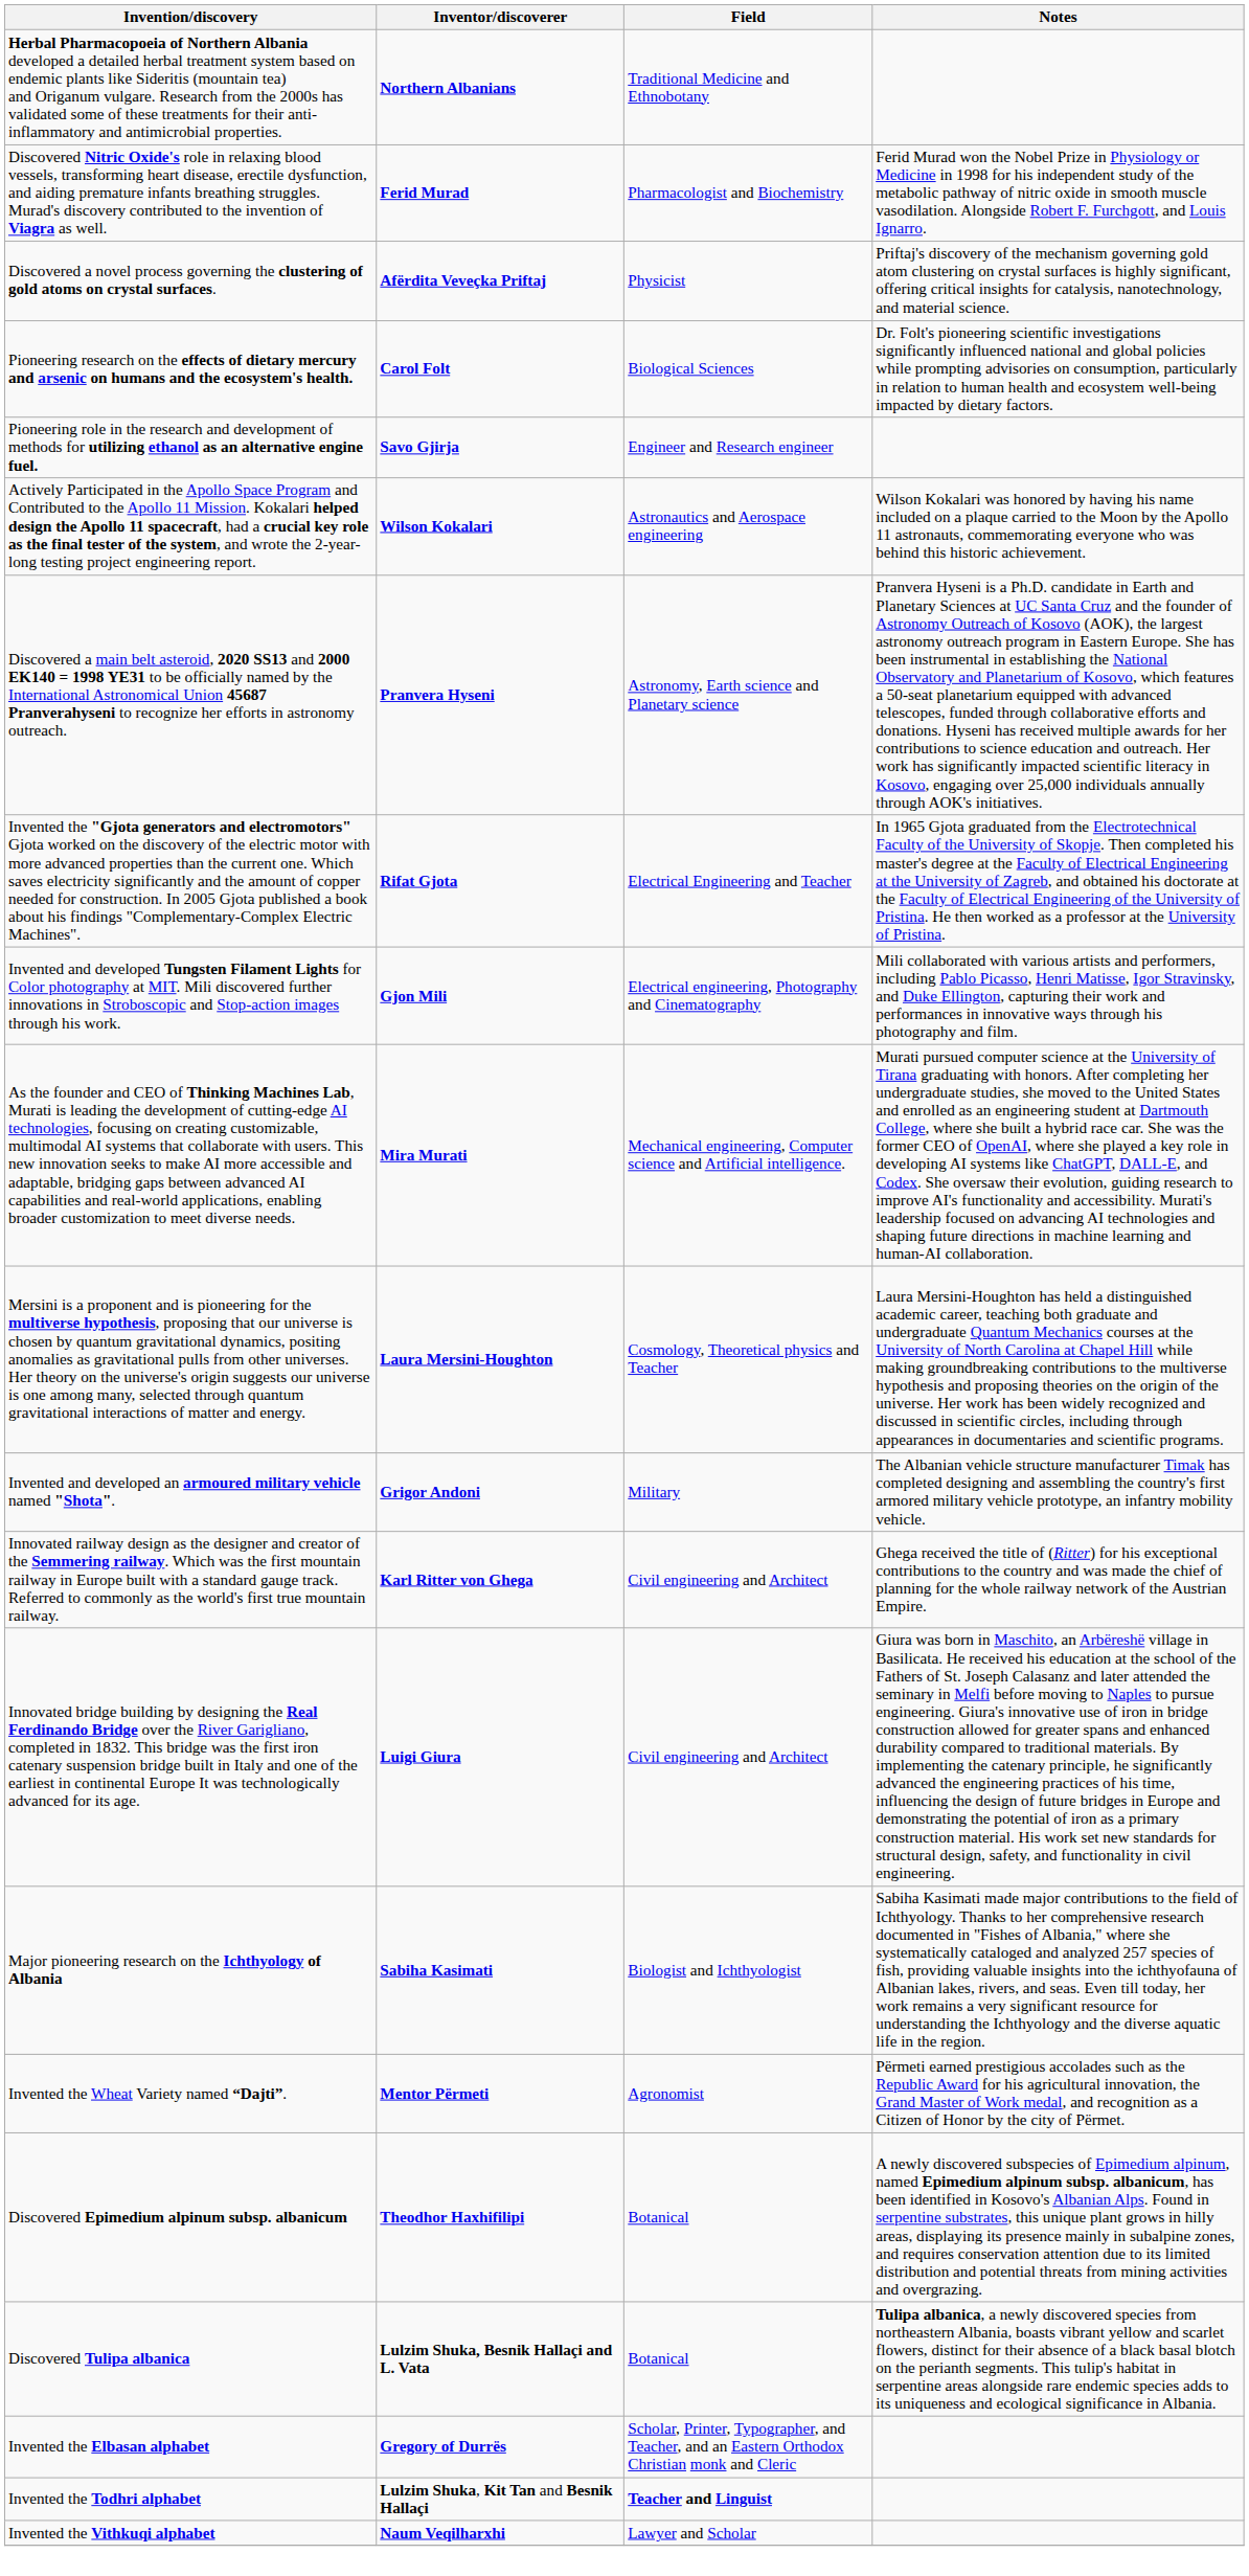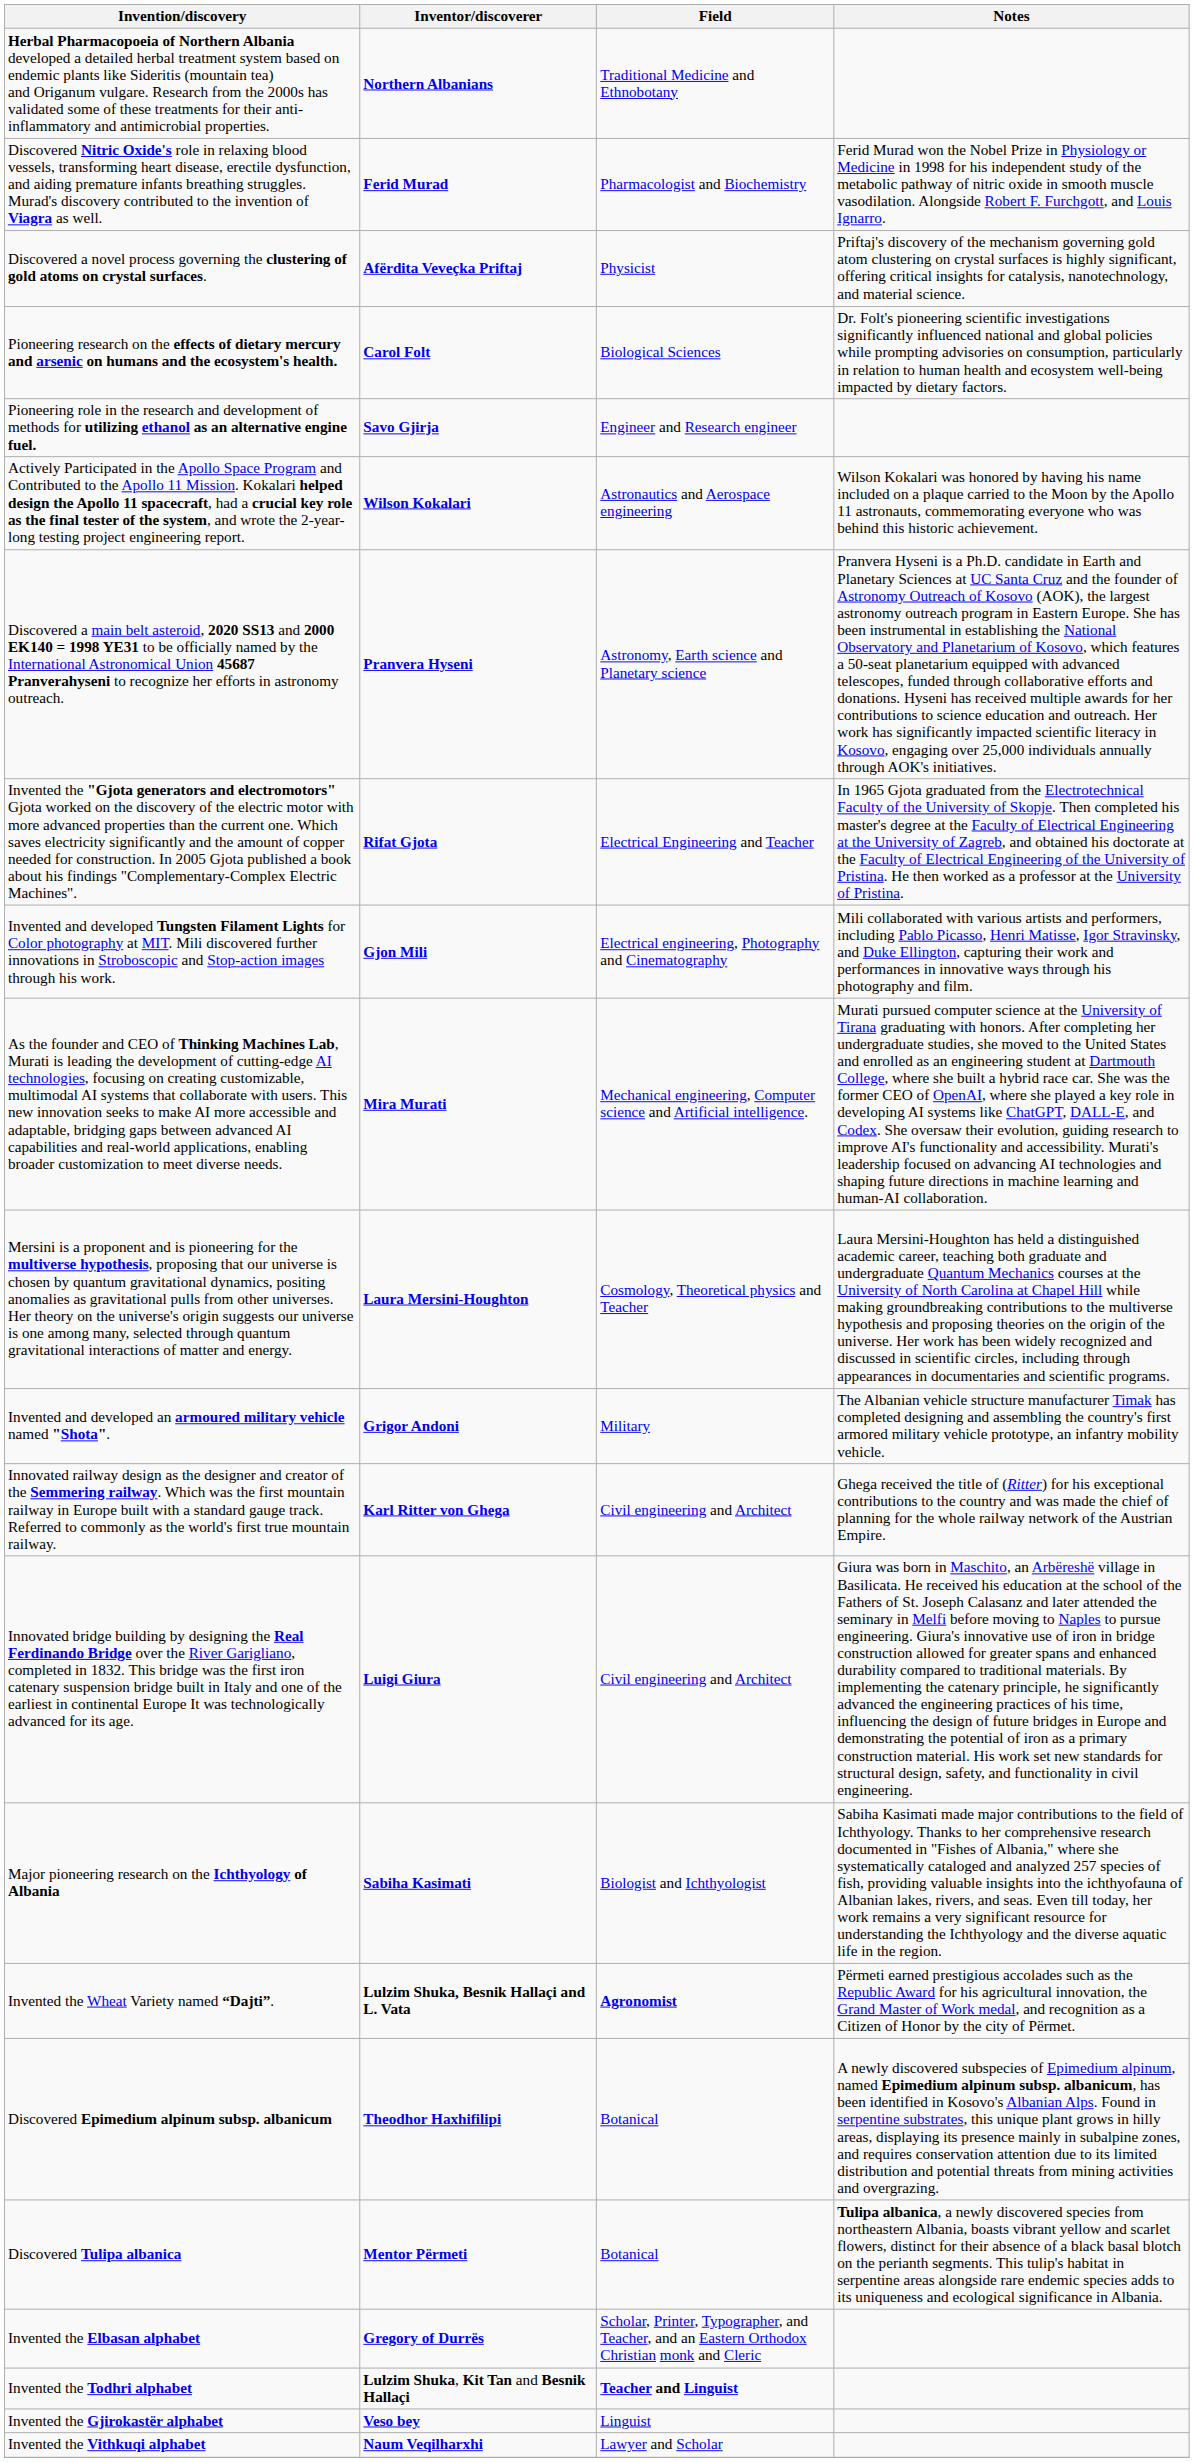 <table class="wikitable" style="width:6o%; text-align:left;">
 <tr>
 <th style="width:30%;">Invention/discovery</th>
 <th style="width:20%;">Inventor/discoverer</th>
 <th style="width:20%;">Field</th>
 <th style="width:50%;">Notes</th>
 </tr>
 <tr>
 <td><strong>Herbal Pharmacopoeia of Northern Albania</strong> developed a detailed herbal treatment system based on endemic plants like Sideritis (mountain tea) and Origanum vulgare. Research from the 2000s has validated some of these treatments for their anti-inflammatory and antimicrobial properties.</td>
 <td><strong><a href='#'>Northern Albanians</a></strong></td>
 <td><a href='#'>Traditional Medicine</a> and <a href='#'>Ethnobotany</a></td>
 </tr>
 <tr>
 <td>Discovered <strong><a href='#'>Nitric Oxide's</a></strong> role in relaxing blood vessels, transforming heart disease, erectile dysfunction, and aiding premature infants breathing struggles. Murad's discovery contributed to the invention of <strong><a href='#'>Viagra</a></strong> as well.</td>
 <td><strong><a href='#'>Ferid Murad</a></strong></td>
 <td><a href='#'>Pharmacologist</a> and <a href='#'>Biochemistry</a></td>
 <td>Ferid Murad won the Nobel Prize in <a href='#'>Physiology or Medicine</a> in 1998 for his independent study of the metabolic pathway of nitric oxide in smooth muscle vasodilation. Alongside <a href='#'>Robert F. Furchgott</a>, and <a href='#'>Louis Ignarro</a>.</td>
 </tr>
 <tr>
 <td>Discovered a novel process governing the <strong>clustering of gold atoms on crystal surfaces</strong>.</td>
 <td><strong><a href='#'>Afërdita Veveçka Priftaj</a></strong></td>
 <td><a href='#'>Physicist</a></td>
 <td>Priftaj's discovery of the mechanism governing gold atom clustering on crystal surfaces is highly significant, offering critical insights for catalysis, nanotechnology, and material science.</td>
 </tr>
 <tr>
 <td>Pioneering research on the <strong>effects of dietary mercury and <a href='#'>arsenic</a> on humans and the ecosystem's health.</strong></td>
 <td><strong><a href='#'>Carol Folt</a></strong></td>
 <td><a href='#'>Biological Sciences</a></td>
 <td>Dr. Folt's pioneering scientific investigations significantly influenced national and global policies while prompting advisories on consumption, particularly in relation to human health and ecosystem well-being impacted by dietary factors.</td>
 </tr>
 <tr>
 <td>Pioneering role in the research and development of methods for <strong>utilizing <a href='#'>ethanol</a> as an alternative engine fuel.</strong></td>
 <td><strong><a href='#'>Savo Gjirja</a></strong></td>
 <td><a href='#'>Engineer</a> and <a href='#'>Research engineer</a></td>
 <td></td>
 </tr>
 <tr>
 <td>Actively Participated in the <a href='#'>Apollo Space Program</a> and Contributed to the <a href='#'> Apollo 11 Mission</a>. Kokalari <strong>helped design the Apollo 11 spacecraft</strong>, had a <strong>crucial key role as the final tester of the system</strong>, and wrote the 2-year-long testing project engineering report.</td>
 <td><strong><a href='#'>Wilson Kokalari</a></strong></td>
 <td><a href='#'>Astronautics</a> and <a href='#'>Aerospace engineering</a></td>
 <td>Wilson Kokalari was honored by having his name included on a plaque carried to the Moon by the Apollo 11 astronauts, commemorating everyone who was behind this historic achievement.</td>
 </tr>
 <tr>
 <td>Discovered a <a href='#'>main belt asteroid</a>, <strong>2020 SS13</strong> and <strong>2000 EK140 = 1998 YE31</strong> to be officially named by the <a href='#'>International Astronomical Union</a> <strong>45687 Pranverahyseni</strong> to  recognize her efforts in astronomy outreach.</td>
 <td><strong><a href='#'>Pranvera Hyseni</a></strong></td>
 <td><a href='#'>Astronomy</a>, <a href='#'>Earth science</a> and <a href='#'>Planetary science</a></td>
 <td>Pranvera Hyseni is a Ph.D. candidate in Earth and Planetary Sciences at <a href='#'>UC Santa Cruz</a> and the founder of <a href='#'>Astronomy Outreach of Kosovo</a> (AOK), the largest astronomy outreach program in Eastern Europe. She has been instrumental in establishing the <a href='#'>National Observatory and Planetarium of Kosovo</a>, which features a 50-seat planetarium equipped with advanced telescopes, funded through collaborative efforts and donations. Hyseni has received multiple awards for her contributions to science education and outreach. Her work has significantly impacted scientific literacy in <a href='#'>Kosovo</a>, engaging over 25,000 individuals annually through AOK's initiatives.</td>
 </tr>
 <tr>
 <td>Invented the <strong>"Gjota generators and electromotors"</strong> Gjota worked on the discovery of the electric motor with more advanced properties than the current one. Which saves electricity significantly and the amount of copper needed for construction. In 2005 Gjota published a book about his findings "Complementary-Complex Electric Machines".</td>
 <td><strong><a href='#'>Rifat Gjota</a></strong></td>
 <td><a href='#'>Electrical Engineering</a> and <a href='#'>Teacher</a></td>
 <td>In 1965 Gjota graduated from the <a href='#'>Electrotechnical Faculty of the University of Skopje</a>. Then completed his master's degree at the <a href='#'>Faculty of Electrical Engineering at the University of Zagreb</a>, and obtained his doctorate at the <a href='#'>Faculty of Electrical Engineering of the University of Pristina</a>. He then worked as a professor at the <a href='#'>University of Pristina</a>.</td>
 </tr>
 <tr>
 <td>Invented and developed <strong>Tungsten Filament Lights</strong> for <a href='#'>Color photography</a> at <a href='#'>MIT</a>. Mili discovered further innovations in <a href='#'>Stroboscopic</a> and <a href='#'>Stop-action images</a> through his work.</td>
 <td><strong><a href='#'>Gjon Mili</a></strong></td>
 <td><a href='#'>Electrical engineering</a>, <a href='#'>Photography</a> and <a href='#'>Cinematography</a></td>
 <td>Mili collaborated with various artists and performers, including <a href='#'>Pablo Picasso</a>, <a href='#'>Henri Matisse</a>, <a href='#'>Igor Stravinsky</a>, and <a href='#'>Duke Ellington</a>, capturing their work and performances in innovative ways through his photography and film.</td>
 </tr>
 <tr>
 <td>As the founder and CEO of <strong>Thinking Machines Lab</strong>, Murati is leading the development of cutting-edge <a href='#'>AI technologies</a>, focusing on creating customizable, multimodal AI systems that collaborate with users. This new innovation seeks to make AI more accessible and adaptable, bridging gaps between advanced AI capabilities and real-world applications, enabling broader customization to meet diverse needs.</td>
 <td><strong><a href='#'>Mira Murati</a></strong></td>
 <td><a href='#'>Mechanical engineering</a>, <a href='#'>Computer science</a> and <a href='#'>Artificial intelligence</a>.</td>
 <td>Murati pursued computer science at the <a href='#'>University of Tirana</a> graduating with honors. After completing her undergraduate studies, she moved to the United States and enrolled as an engineering student at <a href='#'>Dartmouth College</a>, where she built a hybrid race car. She was the former CEO of <a href='#'>OpenAI</a>, where she played a key role in developing AI systems like <a href='#'>ChatGPT</a>, <a href='#'>DALL-E</a>, and <a href='#'>Codex</a>. She oversaw their evolution, guiding research to improve AI's functionality and accessibility. Murati's leadership focused on advancing AI technologies and shaping future directions in machine learning and human-AI collaboration.</td>
 </tr>
 <tr>
 <td>Mersini is a proponent and is pioneering for the <strong><a href='#'>multiverse hypothesis</a></strong>, proposing that our universe is chosen by quantum gravitational dynamics, positing anomalies as gravitational pulls from other universes. Her theory on the universe's origin suggests our universe is one among many, selected through quantum gravitational interactions of matter and energy.</td>
 <td><strong><a href='#'>Laura Mersini-Houghton</a></strong></td>
 <td><a href='#'>Cosmology</a>, <a href='#'>Theoretical physics</a> and <a href='#'>Teacher</a></td>
 <td><br>Laura Mersini-Houghton has held a distinguished academic career, teaching both graduate and undergraduate <a href='#'>Quantum Mechanics</a> courses at the <a href='#'>University of North Carolina at Chapel Hill</a> while making groundbreaking contributions to the multiverse hypothesis and proposing theories on the origin of the universe. Her work has been widely recognized and discussed in scientific circles, including through appearances in documentaries and scientific programs.</td>
 </tr>
 <tr>
 <td>Invented and developed an <strong><a href='#'>armoured military vehicle</a></strong> named <strong>"<a href='#'>Shota</a>"</strong>.</td>
 <td><strong><a href='#'>Grigor Andoni</a></strong></td>
 <td><a href='#'>Military</a></td>
 <td>The Albanian vehicle structure manufacturer <a href='#'>Timak</a> has completed designing and assembling the country's first armored military vehicle prototype, an infantry mobility vehicle.</td>
 </tr>
 <tr>
 <td>Innovated railway design as the designer and creator of the <strong><a href='#'>Semmering railway</a></strong>. Which was the first mountain railway in Europe built with a standard gauge track. Referred to commonly as the world's first true mountain railway.</td>
 <td><strong><a href='#'>Karl Ritter von Ghega</a></strong></td>
 <td><a href='#'>Civil engineering</a> and <a href='#'>Architect</a></td>
 <td>Ghega received the title of (<em><a href='#'>Ritter</a></em>)  for his exceptional contributions to the country and was made the chief of planning for the whole railway network of the Austrian Empire.</td>
 </tr>
 <tr>
 <td>Innovated bridge building by designing the <strong><a href='#'>Real Ferdinando Bridge</a></strong> over the <a href='#'>River Garigliano</a>, completed in 1832. This bridge was the first iron catenary suspension bridge built in Italy and one of the earliest in continental Europe It was technologically advanced for its age.</td>
 <td><strong><a href='#'>Luigi Giura</a></strong></td>
 <td><a href='#'>Civil engineering</a> and <a href='#'>Architect</a></td>
 <td>Giura was born in <a href='#'>Maschito</a>, an <a href='#'>Arbëreshë</a> village in Basilicata. He received his education at the school of the Fathers of St. Joseph Calasanz and later attended the seminary in <a href='#'>Melfi</a> before moving to <a href='#'>Naples</a> to pursue engineering. Giura's innovative use of iron in bridge construction allowed for greater spans and enhanced durability compared to traditional materials. By implementing the catenary principle, he significantly advanced the engineering practices of his time, influencing the design of future bridges in Europe and demonstrating the potential of iron as a primary construction material. His work set new standards for structural design, safety, and functionality in civil engineering.</td>
 </tr>
 <tr>
 <td>Major pioneering research on the <strong><a href='#'>Ichthyology</a> of Albania</strong></td>
 <td><strong><a href='#'>Sabiha Kasimati</a></strong></td>
 <td><a href='#'>Biologist</a> and <a href='#'>Ichthyologist</a></td>
 <td>Sabiha Kasimati made major contributions to the field of Ichthyology. Thanks to her comprehensive research documented in "Fishes of Albania," where she systematically cataloged and analyzed 257 species of fish, providing valuable insights into the ichthyofauna of Albanian lakes, rivers, and seas. Even till today, her work remains a very significant resource for understanding the Ichthyology and the diverse aquatic life in the region.</td>
 </tr>
 <tr>
 <td>Invented the <a href='#'>Wheat</a> Variety named <strong>“Dajti”</strong>.</td>
-<td><strong><a href='#'>Mentor Përmeti</a></strong></td>
-<td><a href='#'>Agronomist</a></td>
+<td><strong>Lulzim Shuka, Besnik Hallaçi and L. Vata</strong></td>
+<td><strong><a href='#'>Agronomist</a></strong></td>
 <td>Përmeti earned prestigious accolades such as the <a href='#'>Republic Award</a> for his agricultural innovation, the <a href='#'>Grand Master of Work medal</a>, and recognition as a Citizen of Honor by the city of Përmet.</td>
 </tr>
 <tr>
 <td>Discovered <strong>Epimedium alpinum subsp. albanicum</strong></td>
 <td><strong><a href='#'>Theodhor Haxhifilipi</a></strong></td>
 <td><a href='#'>Botanical</a></td>
 <td><br>A newly discovered subspecies of <a href='#'>Epimedium alpinum</a>, named <strong>Epimedium alpinum subsp. albanicum</strong>, has been identified in Kosovo's <a href='#'>Albanian Alps</a>. Found in <a href='#'>serpentine substrates</a>, this unique plant grows in hilly areas, displaying its presence mainly in subalpine zones, and requires conservation attention due to its limited distribution and potential threats from mining activities and overgrazing.</td>
 </tr>
 <tr>
 <td>Discovered <strong><a href='#'>Tulipa albanica</a></strong></td>
-<td><strong>Lulzim Shuka, Besnik Hallaçi and L. Vata</strong></td>
+<td><strong><a href='#'>Mentor Përmeti</a></strong></td>
 <td><a href='#'>Botanical</a></td>
 <td><strong>Tulipa albanica</strong>, a newly discovered species from northeastern Albania, boasts vibrant yellow and scarlet flowers, distinct for their absence of a black basal blotch on the perianth segments. This tulip's habitat in serpentine areas alongside rare endemic species adds to its uniqueness and ecological significance in Albania.</td>
 </tr>
 <tr>
 <td>Invented the <strong><a href='#'>Elbasan alphabet</a></strong></td>
 <td><strong><a href='#'>Gregory of Durrës</a></strong></td>
 <td><a href='#'>Scholar</a>, <a href='#'>Printer</a>, <a href='#'>Typographer</a>, and <a href='#'>Teacher</a>, and an <a href='#'>Eastern Orthodox Christian</a> <a href='#'>monk</a> and <a href='#'>Cleric</a></td>
 <td></td>
 </tr>
 <tr>
 <td>Invented the <strong><a href='#'>Todhri alphabet</a></strong></td>
 <td><strong>Lulzim Shuka</strong>,  <strong>Kit Tan</strong> and <strong>Besnik Hallaçi</strong> </td>
 <td><strong><a href='#'>Teacher</a> and <a href='#'>Linguist</a></strong></td>
 <td></td>
 </tr>
 <tr>
+<td>Invented the <strong><a href='#'>Gjirokastër alphabet</a></strong></td>
+<td><strong><a href='#'>Veso bey</a></strong></td>
+<td><a href='#'>Linguist</a></td>
+<td></td>
+</tr>
+<tr>
 <td>Invented the <strong><a href='#'>Vithkuqi alphabet</a></strong></td>
 <td><strong><a href='#'>Naum Veqilharxhi</a></strong></td>
 <td><a href='#'>Lawyer</a> and <a href='#'>Scholar</a></td>
 <td></td>
 </tr>
 <tr>
 </tr>
 </table>
